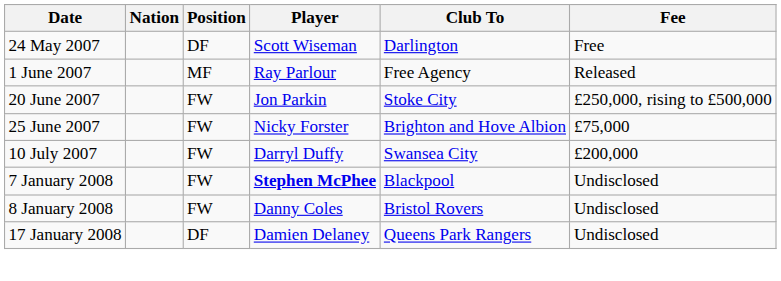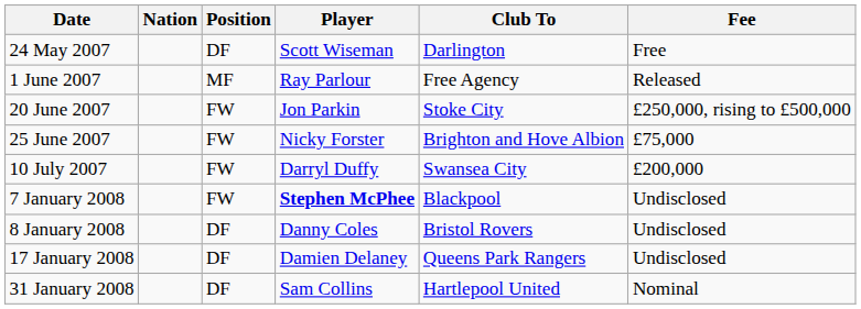 <table class="wikitable">
 <tr>
 <th>Date</th>
 <th>Nation</th>
 <th>Position</th>
 <th>Player</th>
 <th>Club To</th>
 <th>Fee</th>
 </tr>
 <tr>
 <td>24 May 2007</td>
 <td></td>
 <td>DF</td>
 <td><a href='#'>Scott Wiseman</a></td>
 <td><a href='#'>Darlington</a></td>
 <td>Free</td>
 </tr>
 <tr>
 <td>1 June 2007</td>
 <td></td>
 <td>MF</td>
 <td><a href='#'>Ray Parlour</a></td>
 <td>Free Agency</td>
 <td>Released</td>
 </tr>
 <tr>
 <td>20 June 2007</td>
 <td></td>
 <td>FW</td>
 <td><a href='#'>Jon Parkin</a></td>
 <td><a href='#'>Stoke City</a></td>
 <td>£250,000, rising to £500,000</td>
 </tr>
 <tr>
 <td>25 June 2007</td>
 <td></td>
 <td>FW</td>
 <td><a href='#'>Nicky Forster</a></td>
 <td><a href='#'>Brighton and Hove Albion</a></td>
 <td>£75,000</td>
 </tr>
 <tr>
 <td>10 July 2007</td>
 <td></td>
 <td>FW</td>
 <td><a href='#'>Darryl Duffy</a></td>
 <td><a href='#'>Swansea City</a></td>
 <td>£200,000</td>
 </tr>
 <tr>
 <td>7 January 2008</td>
 <td></td>
 <td>FW</td>
 <td><strong><a href='#'>Stephen McPhee</a></strong></td>
 <td><a href='#'>Blackpool</a></td>
 <td>Undisclosed</td>
 </tr>
 <tr>
 <td>8 January 2008</td>
 <td></td>
-<td>FW</td>
+<td>DF</td>
 <td><a href='#'>Danny Coles</a></td>
 <td><a href='#'>Bristol Rovers</a></td>
 <td>Undisclosed</td>
 </tr>
 <tr>
 <td>17 January 2008</td>
 <td></td>
 <td>DF</td>
 <td><a href='#'>Damien Delaney</a></td>
 <td><a href='#'>Queens Park Rangers</a></td>
 <td>Undisclosed</td>
 </tr>
+<tr>
+<td>31 January 2008</td>
+<td></td>
+<td>DF</td>
+<td><a href='#'>Sam Collins</a></td>
+<td><a href='#'>Hartlepool United</a></td>
+<td>Nominal</td>
+</tr>
 </table>
